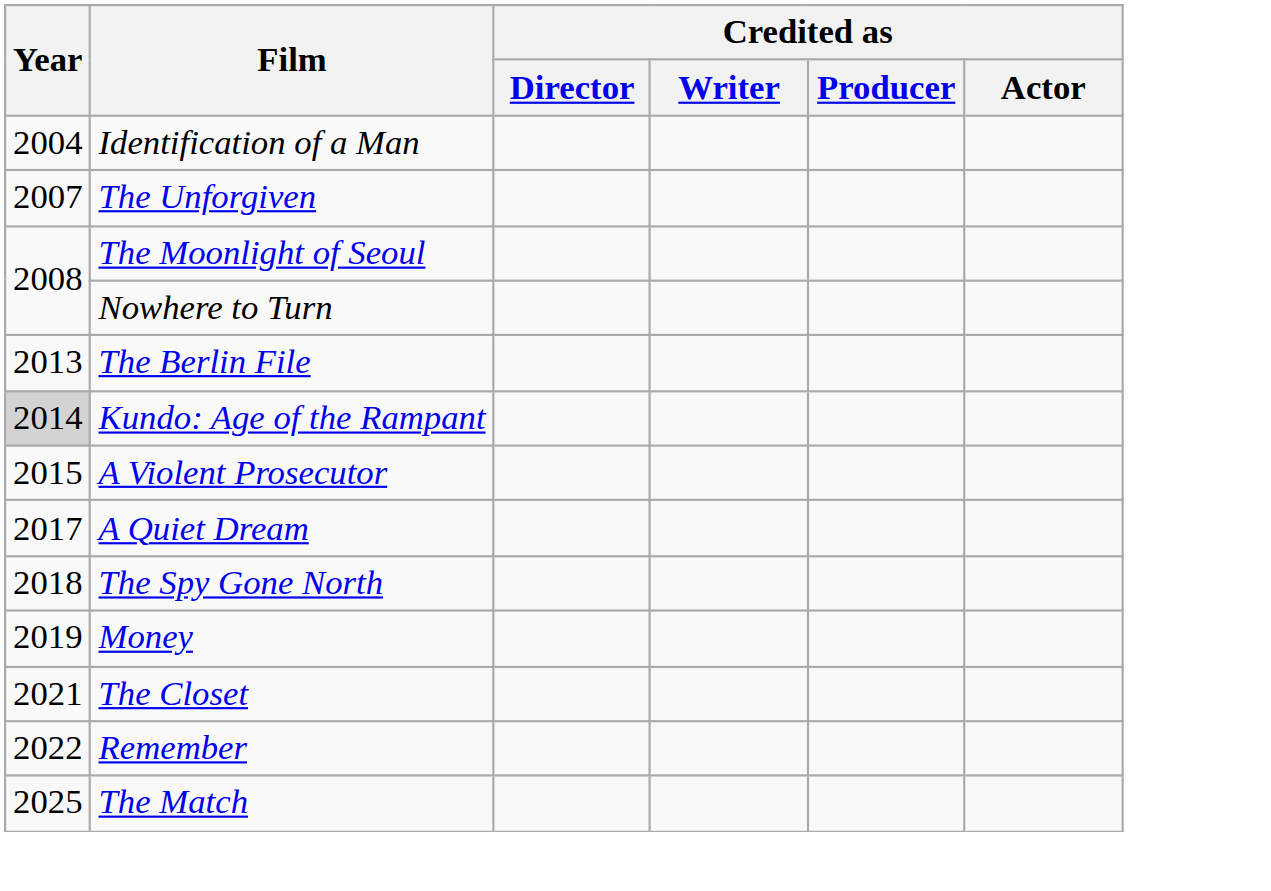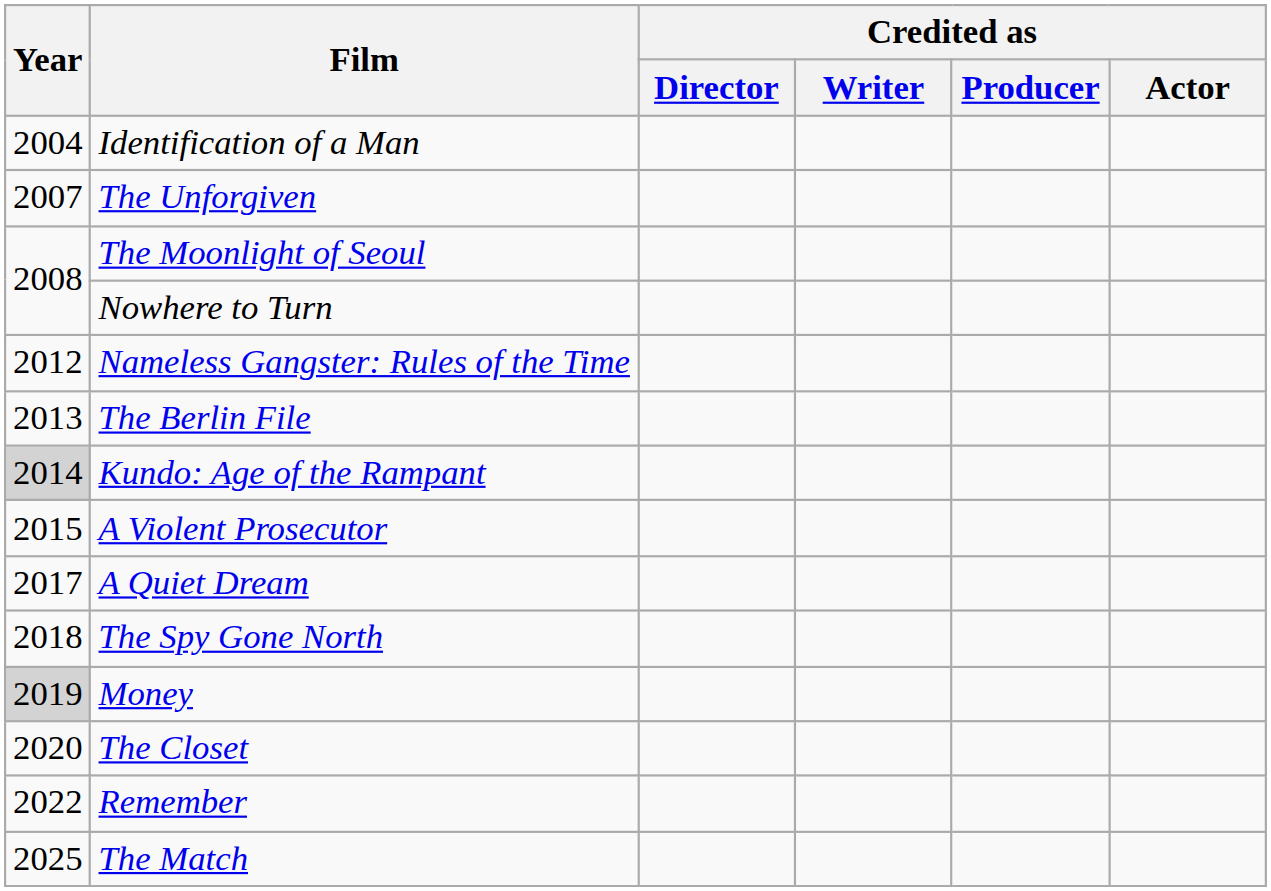 <table class="wikitable sortable">
 <tr>
 <th rowspan="2">Year</th>
 <th rowspan="2">Film</th>
 <th colspan="4">Credited as</th>
 </tr>
 <tr>
 <th width=65><a href='#'>Director</a></th>
 <th width=65><a href='#'>Writer</a></th>
 <th width=65><a href='#'>Producer</a></th>
 <th width=65>Actor</th>
 </tr>
 <tr>
 <td>2004</td>
 <td><em>Identification of a Man</em></td>
 <td></td>
 <td></td>
 <td></td>
 <td></td>
 </tr>
 <tr>
 <td>2007</td>
 <td><em><a href='#'>The Unforgiven</a></em></td>
 <td></td>
 <td></td>
 <td></td>
 <td></td>
 </tr>
 <tr>
 <td rowspan="2">2008</td>
 <td><em><a href='#'>The Moonlight of Seoul</a></em></td>
 <td></td>
 <td></td>
 <td></td>
 <td></td>
 </tr>
 <tr>
 <td><em>Nowhere to Turn</em></td>
+<td></td>
+<td></td>
+<td></td>
+<td></td>
+</tr>
+<tr>
+<td>2012</td>
+<td><em><a href='#'>Nameless Gangster: Rules of the Time</a></em></td>
 <td></td>
 <td></td>
 <td></td>
 <td></td>
 </tr>
 <tr>
 <td>2013</td>
 <td><em><a href='#'>The Berlin File</a></em></td>
 <td></td>
 <td></td>
 <td></td>
 <td></td>
 </tr>
 <tr>
 <td style="background: lightgrey;">2014</td>
 <td><em><a href='#'>Kundo: Age of the Rampant</a> </em></td>
 <td></td>
 <td></td>
 <td></td>
 <td></td>
 </tr>
 <tr>
 <td>2015</td>
 <td><em><a href='#'>A Violent Prosecutor</a> </em></td>
 <td></td>
 <td></td>
 <td></td>
 <td></td>
 </tr>
 <tr>
 <td>2017</td>
 <td><em><a href='#'>A Quiet Dream</a></em></td>
 <td></td>
 <td></td>
 <td></td>
 <td></td>
 </tr>
 <tr>
 <td>2018</td>
 <td><em><a href='#'>The Spy Gone North</a></em></td>
 <td></td>
 <td></td>
 <td></td>
 <td></td>
 </tr>
 <tr>
-<td>2019</td>
+<td style="background: lightgrey;">2019</td>
 <td><em><a href='#'>Money</a> </em></td>
 <td></td>
 <td></td>
 <td></td>
 <td></td>
 </tr>
 <tr>
-<td>2021</td>
+<td>2020</td>
 <td><em><a href='#'>The Closet</a> </em></td>
 <td></td>
 <td></td>
 <td></td>
 <td></td>
 </tr>
 <tr>
 <td>2022</td>
 <td><em><a href='#'>Remember</a> </em></td>
 <td></td>
 <td></td>
 <td></td>
 <td></td>
 </tr>
 <tr>
 <td>2025</td>
 <td><em><a href='#'>The Match</a> </em></td>
 <td></td>
 <td></td>
 <td></td>
 <td></td>
 </tr>
 </table>
